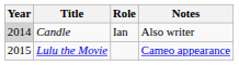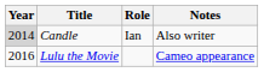 <table class="wikitable sortable">
 <tr>
 <th>Year</th>
 <th>Title</th>
 <th>Role</th>
 <th class="unsortable">Notes</th>
 </tr>
 <tr>
 <td style="background: lightgrey;">2014</td>
 <td><em>Candle</em></td>
 <td>Ian</td>
 <td>Also writer</td>
 </tr>
 <tr>
-<td>2015</td>
+<td>2016</td>
 <td><em><a href='#'>Lulu the Movie</a></em></td>
 <td></td>
 <td><a href='#'>Cameo appearance</a></td>
 </tr>
 </table>
